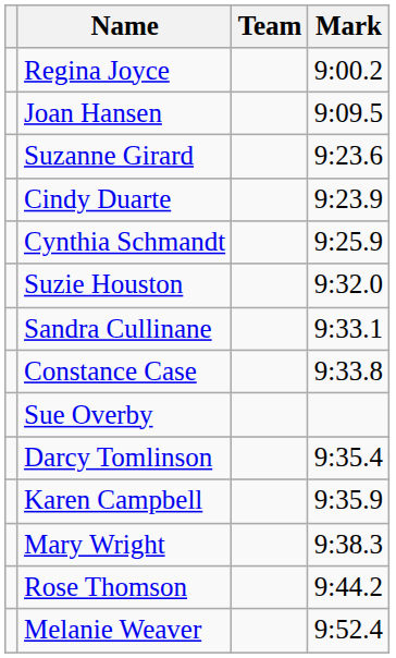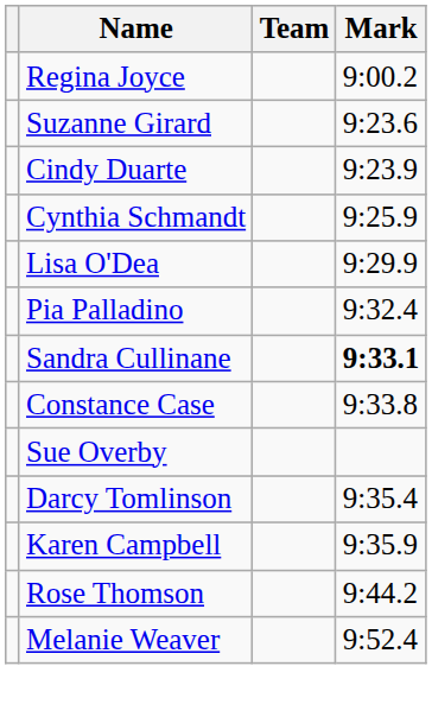 <table class=wikitable>
 <tr>
 <th></th>
 <th>Name</th>
 <th>Team</th>
 <th>Mark</th>
 </tr>
 <tr>
 <td></td>
 <td><a href='#'>Regina Joyce</a></td>
 <td></td>
 <td>9:00.2</td>
-</tr>
-<tr>
-<td></td>
-<td><a href='#'>Joan Hansen</a></td>
-<td></td>
-<td>9:09.5</td>
 </tr>
 <tr>
 <td></td>
 <td><a href='#'>Suzanne Girard</a></td>
 <td></td>
 <td>9:23.6</td>
 </tr>
 <tr>
 <td></td>
 <td><a href='#'>Cindy Duarte</a></td>
 <td></td>
 <td>9:23.9</td>
 </tr>
 <tr>
 <td></td>
 <td><a href='#'>Cynthia Schmandt</a></td>
 <td></td>
 <td>9:25.9</td>
 </tr>
 <tr>
 <td></td>
-<td><a href='#'>Suzie Houston</a></td>
+<td><a href='#'>Lisa O'Dea</a></td>
 <td></td>
-<td>9:32.0</td>
+<td>9:29.9</td>
+</tr>
+<tr>
+<td></td>
+<td><a href='#'>Pia Palladino</a></td>
+<td></td>
+<td>9:32.4</td>
 </tr>
 <tr>
 <td></td>
 <td><a href='#'>Sandra Cullinane</a></td>
 <td></td>
-<td>9:33.1</td>
+<td><strong>9:33.1</strong></td>
 </tr>
 <tr>
 <td></td>
 <td><a href='#'>Constance Case</a></td>
 <td></td>
 <td>9:33.8</td>
 </tr>
 <tr>
 <td></td>
 <td><a href='#'>Sue Overby</a></td>
 <td></td>
 <td></td>
 </tr>
 <tr>
 <td></td>
 <td><a href='#'>Darcy Tomlinson</a></td>
 <td></td>
 <td>9:35.4</td>
 </tr>
 <tr>
 <td></td>
 <td><a href='#'>Karen Campbell</a></td>
 <td></td>
 <td>9:35.9</td>
 </tr>
 <tr>
 <td></td>
-<td><a href='#'>Mary Wright</a></td>
-<td></td>
-<td>9:38.3</td>
-</tr>
-<tr>
-<td></td>
 <td><a href='#'>Rose Thomson</a></td>
 <td></td>
 <td>9:44.2</td>
 </tr>
 <tr>
 <td></td>
 <td><a href='#'>Melanie Weaver</a></td>
 <td></td>
 <td>9:52.4</td>
 </tr>
 </table>
